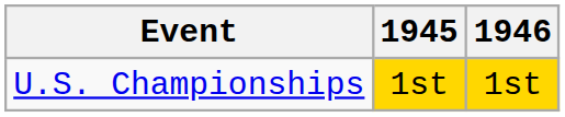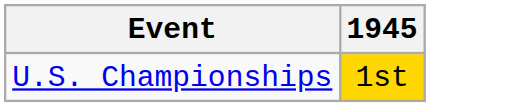 <table class="wikitable">
 <tr>
 <th>Event</th>
 <th>1945</th>
-<th>1946</th>
 </tr>
 <tr>
 <td><a href='#'>U.S. Championships</a></td>
 <td align="center" bgcolor="gold">1st</td>
-<td align="center" bgcolor="gold">1st</td>
 </tr>
 </table>
